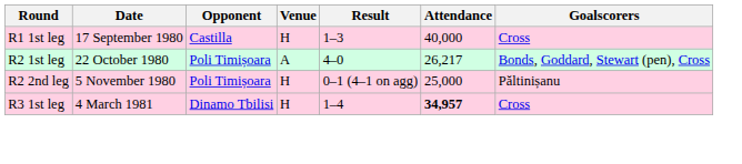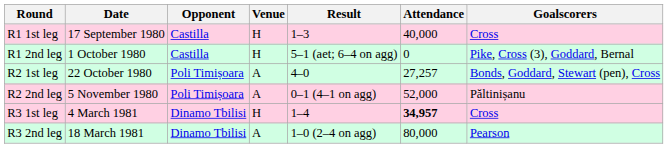 <table class="wikitable">
 <tr>
 <th>Round</th>
 <th>Date</th>
 <th>Opponent</th>
 <th>Venue</th>
 <th>Result</th>
 <th>Attendance</th>
 <th>Goalscorers</th>
 </tr>
 <tr style="background-color: #ffd0e3;">
 <td>R1 1st leg</td>
 <td>17 September 1980</td>
 <td><a href='#'>Castilla</a></td>
 <td>H</td>
 <td>1–3</td>
 <td>40,000</td>
 <td><a href='#'>Cross</a></td>
 </tr>
 <tr style="background-color: #d0ffe3;">
+<td>R1 2nd leg</td>
+<td>1 October 1980</td>
+<td><a href='#'>Castilla</a></td>
+<td>H</td>
+<td>5–1 (aet; 6–4 on agg)</td>
+<td>0</td>
+<td><a href='#'>Pike</a>, <a href='#'>Cross</a> (3), <a href='#'>Goddard</a>, Bernal</td>
+</tr>
+<tr style="background-color: #d0ffe3;">
 <td>R2 1st leg</td>
 <td>22 October 1980</td>
 <td><a href='#'>Poli Timișoara</a></td>
 <td>A</td>
 <td>4–0</td>
-<td>26,217</td>
+<td>27,257</td>
 <td><a href='#'>Bonds</a>, <a href='#'>Goddard</a>, <a href='#'>Stewart</a> (pen), <a href='#'>Cross</a></td>
 </tr>
 <tr style="background-color: #ffd0e3;">
 <td>R2 2nd leg</td>
 <td>5 November 1980</td>
 <td><a href='#'>Poli Timișoara</a></td>
-<td>H</td>
+<td>A</td>
 <td>0–1 (4–1 on agg)</td>
-<td>25,000</td>
+<td>52,000</td>
 <td>Păltinișanu</td>
 </tr>
 <tr style="background-color: #ffd0e3;">
 <td>R3 1st leg</td>
 <td>4 March 1981</td>
 <td><a href='#'>Dinamo Tbilisi</a></td>
 <td>H</td>
 <td>1–4</td>
 <td><strong>34,957</strong></td>
 <td><a href='#'>Cross</a></td>
 </tr>
+<tr style="background-color: #d0ffe3;">
+<td>R3 2nd leg</td>
+<td>18 March 1981</td>
+<td><a href='#'>Dinamo Tbilisi</a></td>
+<td>A</td>
+<td>1–0 (2–4 on agg)</td>
+<td>80,000</td>
+<td><a href='#'>Pearson</a></td>
+</tr>
 </table>
